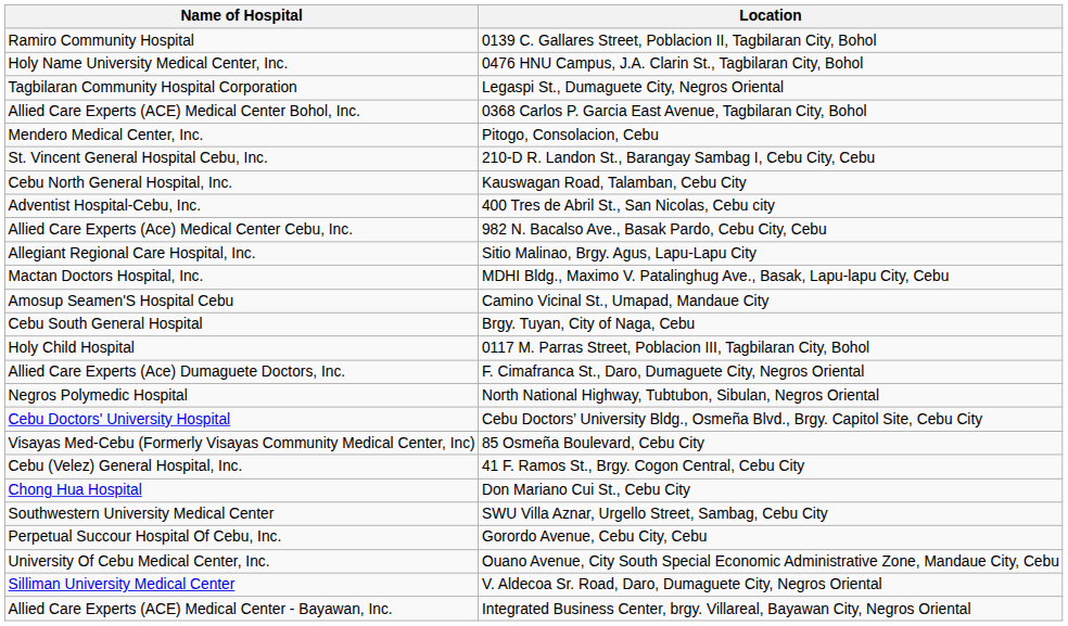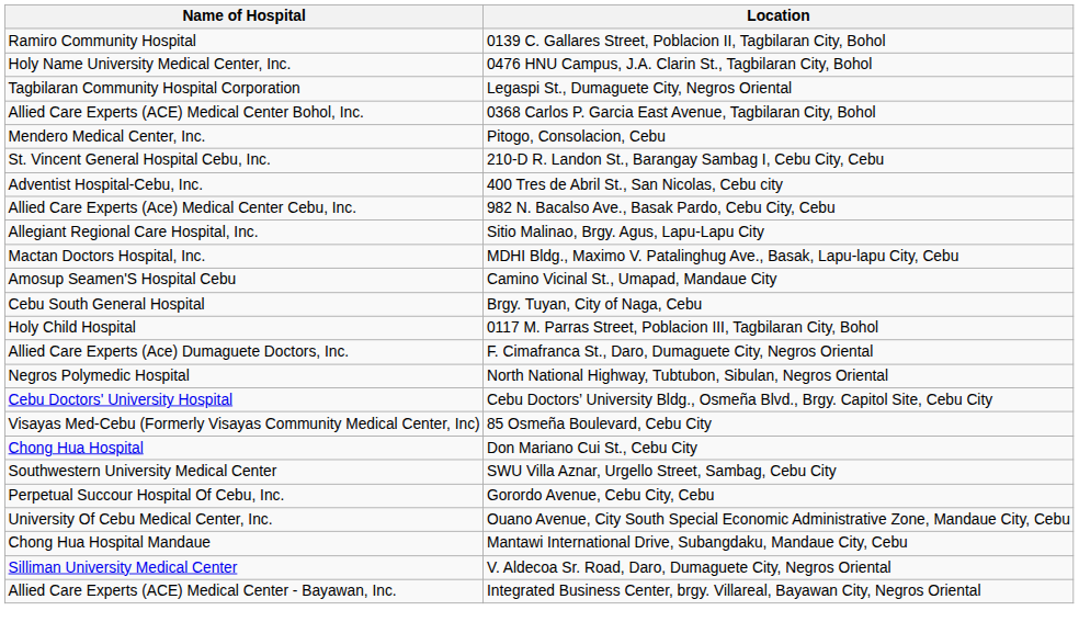 <table class="wikitable">
 <tr>
 <th>Name of Hospital</th>
 <th>Location</th>
 </tr>
 <tr style="vertical-align:middle;">
 <td>Ramiro Community Hospital</td>
 <td>0139 C. Gallares Street, Poblacion II, Tagbilaran City, Bohol</td>
 </tr>
 <tr style="vertical-align:middle;">
 <td>Holy Name University Medical Center, Inc.</td>
 <td>0476 HNU Campus, J.A. Clarin St., Tagbilaran City, Bohol</td>
 </tr>
 <tr style="vertical-align:middle;">
 <td>Tagbilaran Community Hospital Corporation</td>
 <td>Legaspi St., Dumaguete City, Negros Oriental</td>
 </tr>
 <tr style="vertical-align:middle;">
 <td>Allied Care Experts (ACE) Medical Center Bohol, Inc.</td>
 <td>0368 Carlos P. Garcia East Avenue, Tagbilaran City, Bohol</td>
 </tr>
 <tr style="vertical-align:middle;">
 <td>Mendero Medical Center, Inc.</td>
 <td>Pitogo, Consolacion, Cebu</td>
 </tr>
 <tr style="vertical-align:middle;">
 <td>St. Vincent General Hospital Cebu, Inc.</td>
 <td>210-D R. Landon St., Barangay Sambag I, Cebu City, Cebu</td>
-</tr>
-<tr style="vertical-align:middle;">
-<td>Cebu North General Hospital, Inc.</td>
-<td>Kauswagan Road, Talamban, Cebu City</td>
 </tr>
 <tr style="vertical-align:middle;">
 <td>Adventist Hospital-Cebu, Inc.</td>
 <td>400 Tres de Abril St., San Nicolas, Cebu city</td>
 </tr>
 <tr style="vertical-align:middle;">
 <td>Allied Care Experts (Ace) Medical Center Cebu, Inc.</td>
 <td>982 N. Bacalso Ave., Basak Pardo, Cebu City, Cebu</td>
 </tr>
 <tr style="vertical-align:middle;">
 <td>Allegiant Regional Care Hospital, Inc.</td>
 <td>Sitio Malinao, Brgy. Agus, Lapu-Lapu City</td>
 </tr>
 <tr style="vertical-align:middle;">
 <td>Mactan Doctors Hospital, Inc.</td>
 <td>MDHI Bldg., Maximo V. Patalinghug Ave., Basak, Lapu-lapu City, Cebu</td>
 </tr>
 <tr style="vertical-align:middle;">
 <td>Amosup Seamen'S Hospital Cebu</td>
 <td>Camino Vicinal St., Umapad, Mandaue City</td>
 </tr>
 <tr style="vertical-align:middle;">
 <td>Cebu South General Hospital</td>
 <td>Brgy. Tuyan, City of Naga, Cebu</td>
 </tr>
 <tr style="vertical-align:middle;">
 <td>Holy Child Hospital</td>
 <td>0117 M. Parras Street, Poblacion III, Tagbilaran City, Bohol</td>
 </tr>
 <tr style="vertical-align:middle;">
 <td>Allied Care Experts (Ace) Dumaguete Doctors, Inc.</td>
 <td>F. Cimafranca St., Daro, Dumaguete City, Negros Oriental</td>
 </tr>
 <tr style="vertical-align:middle;">
 <td>Negros Polymedic Hospital</td>
 <td>North National Highway, Tubtubon, Sibulan, Negros Oriental</td>
 </tr>
 <tr style="vertical-align:middle;">
 <td><a href='#'>Cebu Doctors' University Hospital</a></td>
 <td>Cebu Doctors’ University Bldg., Osmeña Blvd., Brgy. Capitol Site, Cebu City</td>
 </tr>
 <tr style="vertical-align:middle;">
 <td>Visayas Med-Cebu (Formerly Visayas Community Medical Center, Inc)</td>
 <td>85 Osmeña Boulevard, Cebu City</td>
 </tr>
 <tr style="vertical-align:middle;">
-<td>Cebu (Velez) General Hospital, Inc.</td>
-<td>41 F. Ramos St., Brgy. Cogon Central, Cebu City</td>
-</tr>
-<tr style="vertical-align:middle;">
 <td><a href='#'>Chong Hua Hospital</a></td>
 <td>Don Mariano Cui St., Cebu City</td>
 </tr>
 <tr style="vertical-align:middle;">
 <td>Southwestern University Medical Center</td>
 <td>SWU Villa Aznar, Urgello Street, Sambag, Cebu City</td>
 </tr>
 <tr style="vertical-align:middle;">
 <td>Perpetual Succour Hospital Of Cebu, Inc.</td>
 <td>Gorordo Avenue, Cebu City, Cebu</td>
 </tr>
 <tr style="vertical-align:middle;">
 <td>University Of Cebu Medical Center, Inc.</td>
 <td>Ouano Avenue, City South Special Economic Administrative Zone, Mandaue City, Cebu</td>
 </tr>
 <tr style="vertical-align:middle;">
+<td>Chong Hua Hospital Mandaue</td>
+<td>Mantawi International Drive, Subangdaku, Mandaue City, Cebu</td>
+</tr>
+<tr style="vertical-align:middle;">
 <td><a href='#'>Silliman University Medical Center</a></td>
 <td>V. Aldecoa Sr. Road, Daro, Dumaguete City, Negros Oriental</td>
 </tr>
 <tr style="vertical-align:middle;">
 <td>Allied Care Experts (ACE) Medical Center - Bayawan, Inc.</td>
 <td>Integrated Business Center, brgy. Villareal, Bayawan City, Negros Oriental</td>
 </tr>
 </table>
